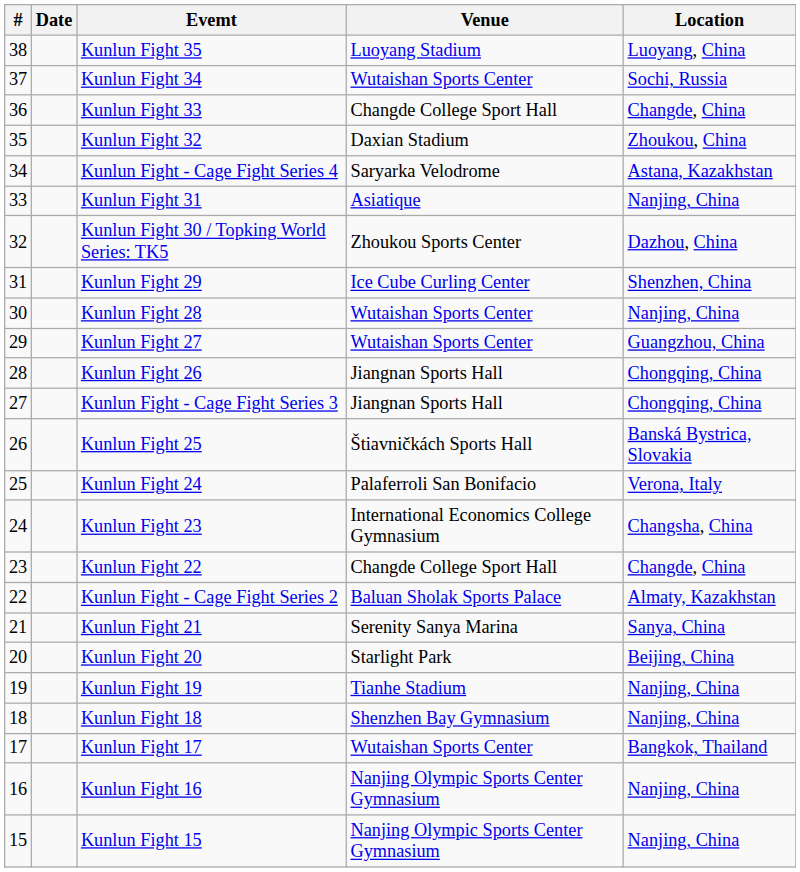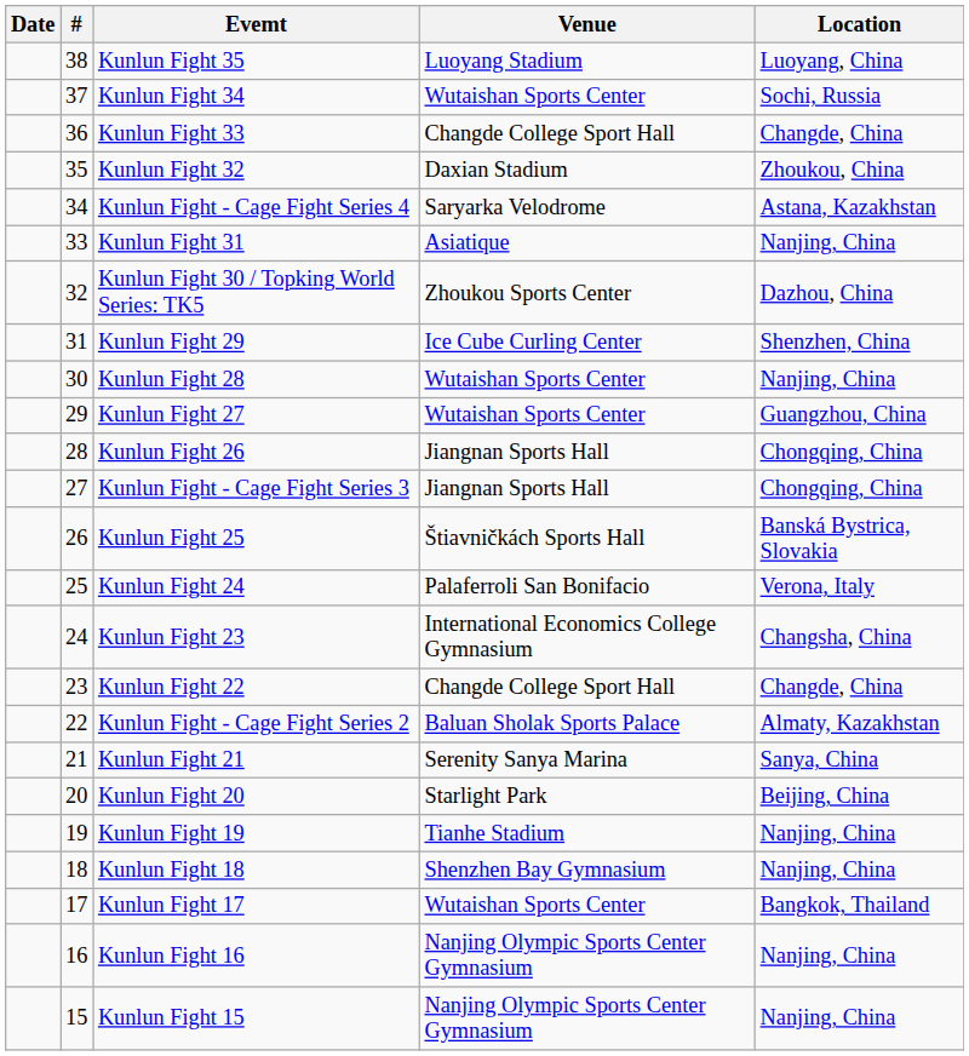 <table class="sortable wikitable succession-box" style="margin:1.0em auto; font-size:90%;">
 <tr>
+<th scope="col">Date</th>
 <th scope="col">#</th>
-<th scope="col">Date</th>
 <th scope="col">Evemt</th>
 <th scope="col">Venue</th>
 <th scope="col">Location</th>
 </tr>
 <tr>
+<td></td>
 <td style="text-align:center">38</td>
-<td></td>
 <td><a href='#'>Kunlun Fight 35</a></td>
 <td><a href='#'>Luoyang Stadium</a></td>
 <td> <a href='#'>Luoyang</a>, <a href='#'>China</a></td>
 </tr>
 <tr>
+<td></td>
 <td style="text-align:center">37</td>
-<td></td>
 <td><a href='#'>Kunlun Fight 34</a></td>
 <td><a href='#'>Wutaishan Sports Center</a></td>
 <td> <a href='#'>Sochi, Russia</a></td>
 </tr>
 <tr>
+<td></td>
 <td style="text-align:center">36</td>
-<td></td>
 <td><a href='#'>Kunlun Fight 33</a></td>
 <td>Changde College Sport Hall</td>
 <td> <a href='#'>Changde</a>, <a href='#'>China</a></td>
 </tr>
 <tr>
+<td></td>
 <td style="text-align:center">35</td>
-<td></td>
 <td><a href='#'>Kunlun Fight 32</a></td>
 <td>Daxian Stadium</td>
 <td> <a href='#'>Zhoukou</a>, <a href='#'>China</a></td>
 </tr>
 <tr>
+<td></td>
 <td style="text-align:center">34</td>
-<td></td>
 <td><a href='#'>Kunlun Fight - Cage Fight Series 4</a></td>
 <td>Saryarka Velodrome</td>
 <td> <a href='#'>Astana, Kazakhstan</a></td>
 </tr>
 <tr>
+<td></td>
 <td style="text-align:center">33</td>
-<td></td>
 <td><a href='#'>Kunlun Fight 31</a></td>
 <td><a href='#'>Asiatique</a></td>
 <td> <a href='#'>Nanjing, China</a></td>
 </tr>
 <tr>
+<td></td>
 <td style="text-align:center">32</td>
-<td></td>
 <td><a href='#'>Kunlun Fight 30 / Topking World Series: TK5</a></td>
 <td>Zhoukou Sports Center</td>
 <td> <a href='#'>Dazhou</a>, <a href='#'>China</a></td>
 </tr>
 <tr>
+<td></td>
 <td style="text-align:center">31</td>
-<td></td>
 <td><a href='#'>Kunlun Fight 29</a></td>
 <td><a href='#'>Ice Cube Curling Center</a></td>
 <td> <a href='#'>Shenzhen, China</a></td>
 </tr>
 <tr>
+<td></td>
 <td style="text-align:center">30</td>
-<td></td>
 <td><a href='#'>Kunlun Fight 28</a></td>
 <td><a href='#'>Wutaishan Sports Center</a></td>
 <td> <a href='#'>Nanjing, China</a></td>
 </tr>
 <tr>
+<td></td>
 <td style="text-align:center">29</td>
-<td></td>
 <td><a href='#'>Kunlun Fight 27</a></td>
 <td><a href='#'>Wutaishan Sports Center</a></td>
 <td> <a href='#'>Guangzhou, China</a></td>
 </tr>
 <tr>
+<td></td>
 <td style="text-align:center">28</td>
-<td></td>
 <td><a href='#'>Kunlun Fight 26</a></td>
 <td>Jiangnan Sports Hall</td>
 <td> <a href='#'>Chongqing, China</a></td>
 </tr>
 <tr>
+<td></td>
 <td style="text-align:center">27</td>
-<td></td>
 <td><a href='#'>Kunlun Fight - Cage Fight Series 3</a></td>
 <td>Jiangnan Sports Hall</td>
 <td> <a href='#'>Chongqing, China</a></td>
 </tr>
 <tr>
+<td></td>
 <td style="text-align:center">26</td>
-<td></td>
 <td><a href='#'>Kunlun Fight 25</a></td>
 <td>Štiavničkách Sports Hall</td>
 <td> <a href='#'>Banská Bystrica, Slovakia</a></td>
 </tr>
 <tr>
+<td></td>
 <td style="text-align:center">25</td>
-<td></td>
 <td><a href='#'>Kunlun Fight 24</a></td>
 <td>Palaferroli San Bonifacio</td>
 <td> <a href='#'>Verona, Italy</a></td>
 </tr>
 <tr>
+<td></td>
 <td style="text-align:center">24</td>
-<td></td>
 <td><a href='#'>Kunlun Fight 23</a></td>
 <td>International Economics College Gymnasium</td>
 <td> <a href='#'>Changsha</a>, <a href='#'>China</a></td>
 </tr>
 <tr>
+<td></td>
 <td style="text-align:center">23</td>
-<td></td>
 <td><a href='#'>Kunlun Fight 22</a></td>
 <td>Changde College Sport Hall</td>
 <td> <a href='#'>Changde</a>, <a href='#'>China</a></td>
 </tr>
 <tr>
+<td></td>
 <td style="text-align:center">22</td>
-<td></td>
 <td><a href='#'>Kunlun Fight - Cage Fight Series 2</a></td>
 <td><a href='#'>Baluan Sholak Sports Palace</a></td>
 <td> <a href='#'>Almaty, Kazakhstan</a></td>
 </tr>
 <tr>
+<td></td>
 <td style="text-align:center">21</td>
-<td></td>
 <td><a href='#'>Kunlun Fight 21</a></td>
 <td>Serenity Sanya Marina</td>
 <td> <a href='#'>Sanya, China</a></td>
 </tr>
 <tr>
+<td></td>
 <td style="text-align:center">20</td>
-<td></td>
 <td><a href='#'>Kunlun Fight 20</a></td>
 <td>Starlight Park</td>
 <td> <a href='#'>Beijing, China</a></td>
 </tr>
 <tr>
+<td></td>
 <td style="text-align:center">19</td>
-<td></td>
 <td><a href='#'>Kunlun Fight 19</a></td>
 <td><a href='#'>Tianhe Stadium</a></td>
 <td> <a href='#'>Nanjing, China</a></td>
 </tr>
 <tr>
+<td></td>
 <td style="text-align:center">18</td>
-<td></td>
 <td><a href='#'>Kunlun Fight 18</a></td>
 <td><a href='#'>Shenzhen Bay Gymnasium</a></td>
 <td> <a href='#'>Nanjing, China</a></td>
 </tr>
 <tr>
+<td></td>
 <td style="text-align:center">17</td>
-<td></td>
 <td><a href='#'>Kunlun Fight 17</a></td>
 <td><a href='#'>Wutaishan Sports Center</a></td>
 <td> <a href='#'>Bangkok, Thailand</a></td>
 </tr>
 <tr>
+<td></td>
 <td style="text-align:center">16</td>
-<td></td>
 <td><a href='#'>Kunlun Fight 16</a></td>
 <td><a href='#'>Nanjing Olympic Sports Center Gymnasium</a></td>
 <td> <a href='#'>Nanjing, China</a></td>
 </tr>
 <tr>
+<td></td>
 <td style="text-align:center">15</td>
-<td></td>
 <td><a href='#'>Kunlun Fight 15</a></td>
 <td><a href='#'>Nanjing Olympic Sports Center Gymnasium</a></td>
 <td> <a href='#'>Nanjing, China</a></td>
 </tr>
 </table>
